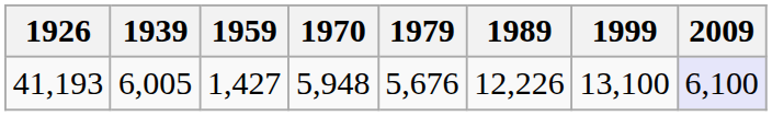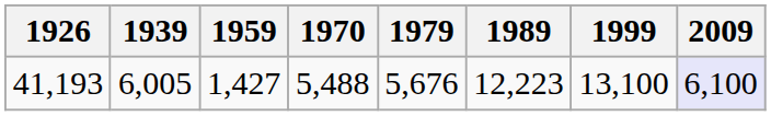 <table class="wikitable">
 <tr>
 <th>1926</th>
 <th>1939</th>
 <th>1959</th>
 <th>1970</th>
 <th>1979</th>
 <th>1989</th>
 <th>1999</th>
 <th>2009</th>
 </tr>
 <tr>
 <td>41,193</td>
 <td>6,005</td>
 <td>1,427</td>
-<td>5,948</td>
+<td>5,488</td>
 <td>5,676</td>
-<td>12,226</td>
+<td>12,223</td>
 <td>13,100</td>
 <td style="background: lavender;">6,100</td>
 </tr>
 </table>
